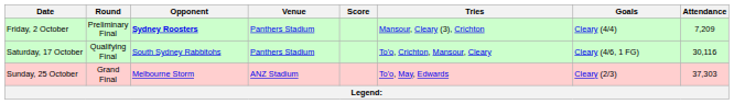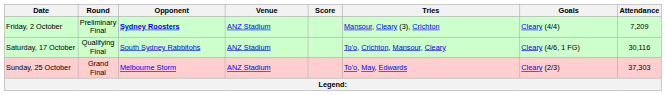 <table class="wikitable" style="font-size:75%;">
 <tr>
 <th width="115">Date</th>
 <th width="50">Round</th>
 <th width="170">Opponent</th>
 <th width="130">Venue</th>
 <th width="50">Score</th>
 <th width="285">Tries</th>
 <th width="155">Goals</th>
 <th width="60">Attendance</th>
 </tr>
 <tr style="background:#cfc;">
 <td>Friday, 2 October</td>
 <td style="text-align:center;">Preliminary Final</td>
 <td><strong> <a href='#'>Sydney Roosters</a></strong></td>
-<td><a href='#'>Panthers Stadium</a></td>
+<td><a href='#'>ANZ Stadium</a></td>
 <td style="text-align:center;"></td>
 <td><a href='#'>Mansour</a>, <a href='#'>Cleary</a> (3), <a href='#'>Crichton</a></td>
 <td><a href='#'>Cleary</a> (4/4)</td>
 <td style="text-align:center;">7,209</td>
 </tr>
 <tr style="background:#cfc;">
 <td>Saturday, 17 October</td>
 <td style="text-align:center;">Qualifying Final</td>
 <td> <a href='#'>South Sydney Rabbitohs</a></td>
-<td><a href='#'>Panthers Stadium</a></td>
+<td><a href='#'>ANZ Stadium</a></td>
 <td style="text-align:center;"></td>
 <td><a href='#'>To'o</a>, <a href='#'>Crichton</a>, <a href='#'>Mansour</a>, <a href='#'>Cleary</a></td>
 <td><a href='#'>Cleary</a> (4/6, 1 FG)</td>
 <td style="text-align:center;">30,116</td>
 </tr>
 <tr style="background:#FFCFCF;">
 <td>Sunday, 25 October</td>
 <td style="text-align:center;">Grand Final</td>
 <td> <a href='#'>Melbourne Storm</a></td>
 <td><a href='#'>ANZ Stadium</a></td>
 <td style="text-align:center;"></td>
 <td><a href='#'>To'o</a>, <a href='#'>May</a>, <a href='#'>Edwards</a></td>
 <td><a href='#'>Cleary</a> (2/3)</td>
 <td style="text-align:center;">37,303</td>
 </tr>
 <tr>
 <th colspan="9">Legend:    </th>
 </tr>
 </table>
